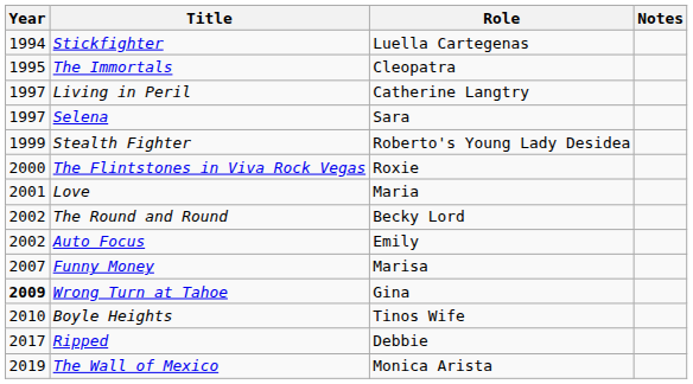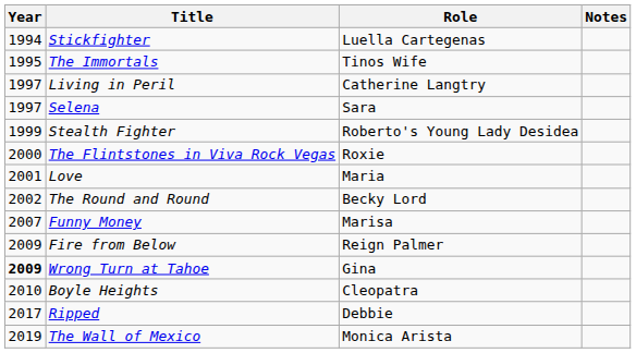 <table class="wikitable sortable">
 <tr>
 <th>Year</th>
 <th>Title</th>
 <th>Role</th>
 <th>Notes</th>
 </tr>
 <tr>
 <td>1994</td>
 <td><em><a href='#'>Stickfighter</a></em></td>
 <td>Luella Cartegenas</td>
 <td></td>
 </tr>
 <tr>
 <td>1995</td>
 <td><a href='#'><em>The Immortals</em></a></td>
-<td>Cleopatra</td>
+<td>Tinos Wife</td>
 <td></td>
 </tr>
 <tr>
 <td>1997</td>
 <td><em>Living in Peril</em></td>
 <td>Catherine Langtry</td>
 <td></td>
 </tr>
 <tr>
 <td>1997</td>
 <td><a href='#'><em>Selena</em></a></td>
 <td>Sara</td>
 <td></td>
 </tr>
 <tr>
 <td>1999</td>
 <td><em>Stealth Fighter</em></td>
 <td>Roberto's Young Lady Desidea</td>
 <td></td>
 </tr>
 <tr>
 <td>2000</td>
 <td><em><a href='#'>The Flintstones in Viva Rock Vegas</a></em></td>
 <td>Roxie</td>
 <td></td>
 </tr>
 <tr>
 <td>2001</td>
 <td><em>Love</em></td>
 <td>Maria</td>
 <td></td>
 </tr>
 <tr>
 <td>2002</td>
 <td><em>The Round and Round</em></td>
 <td>Becky Lord</td>
 <td></td>
 </tr>
 <tr>
-<td>2002</td>
-<td><em><a href='#'>Auto Focus</a></em></td>
-<td>Emily</td>
+<td>2007</td>
+<td><a href='#'><em>Funny Money</em></a></td>
+<td>Marisa</td>
 <td></td>
 </tr>
 <tr>
-<td>2007</td>
-<td><a href='#'><em>Funny Money</em></a></td>
-<td>Marisa</td>
+<td>2009</td>
+<td><em>Fire from Below</em></td>
+<td>Reign Palmer</td>
 <td></td>
 </tr>
 <tr>
 <td><strong>2009</strong></td>
 <td><em><a href='#'>Wrong Turn at Tahoe</a></em></td>
 <td>Gina</td>
 <td></td>
 </tr>
 <tr>
 <td>2010</td>
 <td><em>Boyle Heights</em></td>
-<td>Tinos Wife</td>
+<td>Cleopatra</td>
 <td></td>
 </tr>
 <tr>
 <td>2017</td>
 <td><em><a href='#'>Ripped</a></em></td>
 <td>Debbie</td>
 <td></td>
 </tr>
 <tr>
 <td>2019</td>
 <td><em><a href='#'>The Wall of Mexico</a></em></td>
 <td>Monica Arista</td>
 <td></td>
 </tr>
 </table>
